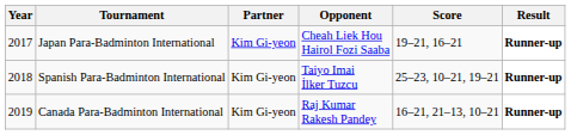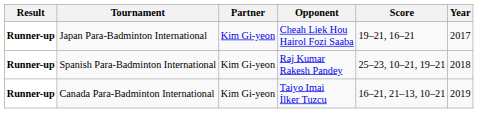 <table class="sortable wikitable" style="font-size: 90%;">
 <tr>
-<th>Year</th>
+<th>Result</th>
 <th>Tournament</th>
 <th>Partner</th>
 <th>Opponent</th>
 <th>Score</th>
-<th>Result</th>
+<th>Year</th>
 </tr>
 <tr>
-<td align="center">2017</td>
+<td style="text-align:left; background:white"> <strong>Runner-up</strong></td>
 <td align="left">Japan Para-Badminton International</td>
 <td> <a href='#'>Kim Gi-yeon</a></td>
 <td align="left"> <a href='#'>Cheah Liek Hou</a><br> <a href='#'>Hairol Fozi Saaba</a></td>
 <td align="left">19–21, 16–21</td>
-<td style="text-align:left; background:white"> <strong>Runner-up</strong></td>
+<td align="center">2017</td>
 </tr>
 <tr>
-<td align="center">2018</td>
+<td style="text-align:left; background:white"> <strong>Runner-up</strong></td>
 <td align="left">Spanish Para-Badminton International</td>
 <td> Kim Gi-yeon</td>
-<td align="left"> <a href='#'>Taiyo Imai</a><br> <a href='#'>İlker Tuzcu</a></td>
+<td align="left"> <a href='#'>Raj Kumar</a><br> <a href='#'>Rakesh Pandey</a></td>
 <td align="left">25–23, 10–21, 19–21</td>
-<td style="text-align:left; background:white"> <strong>Runner-up</strong></td>
+<td align="center">2018</td>
 </tr>
 <tr>
-<td align="center">2019</td>
+<td style="text-align:left; background:white"> <strong>Runner-up</strong></td>
 <td align="left">Canada Para-Badminton International</td>
 <td> Kim Gi-yeon</td>
-<td align="left"> <a href='#'>Raj Kumar</a><br> <a href='#'>Rakesh Pandey</a></td>
+<td align="left"> <a href='#'>Taiyo Imai</a><br> <a href='#'>İlker Tuzcu</a></td>
 <td align="left">16–21, 21–13, 10–21</td>
-<td style="text-align:left; background:white"> <strong>Runner-up</strong></td>
+<td align="center">2019</td>
 </tr>
 </table>
